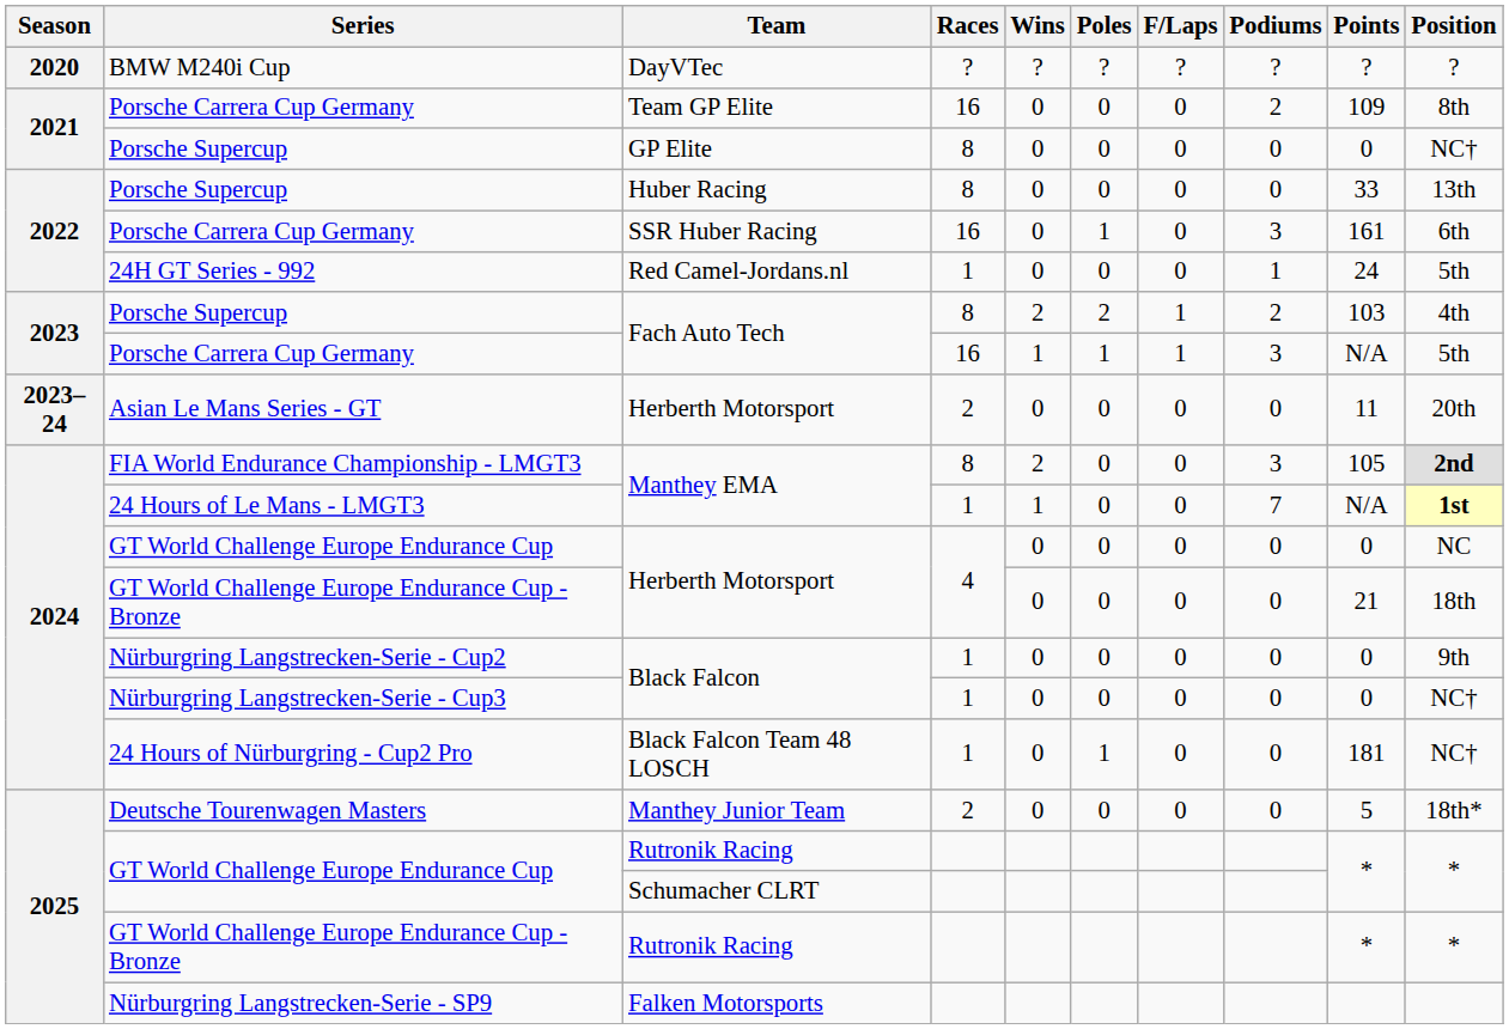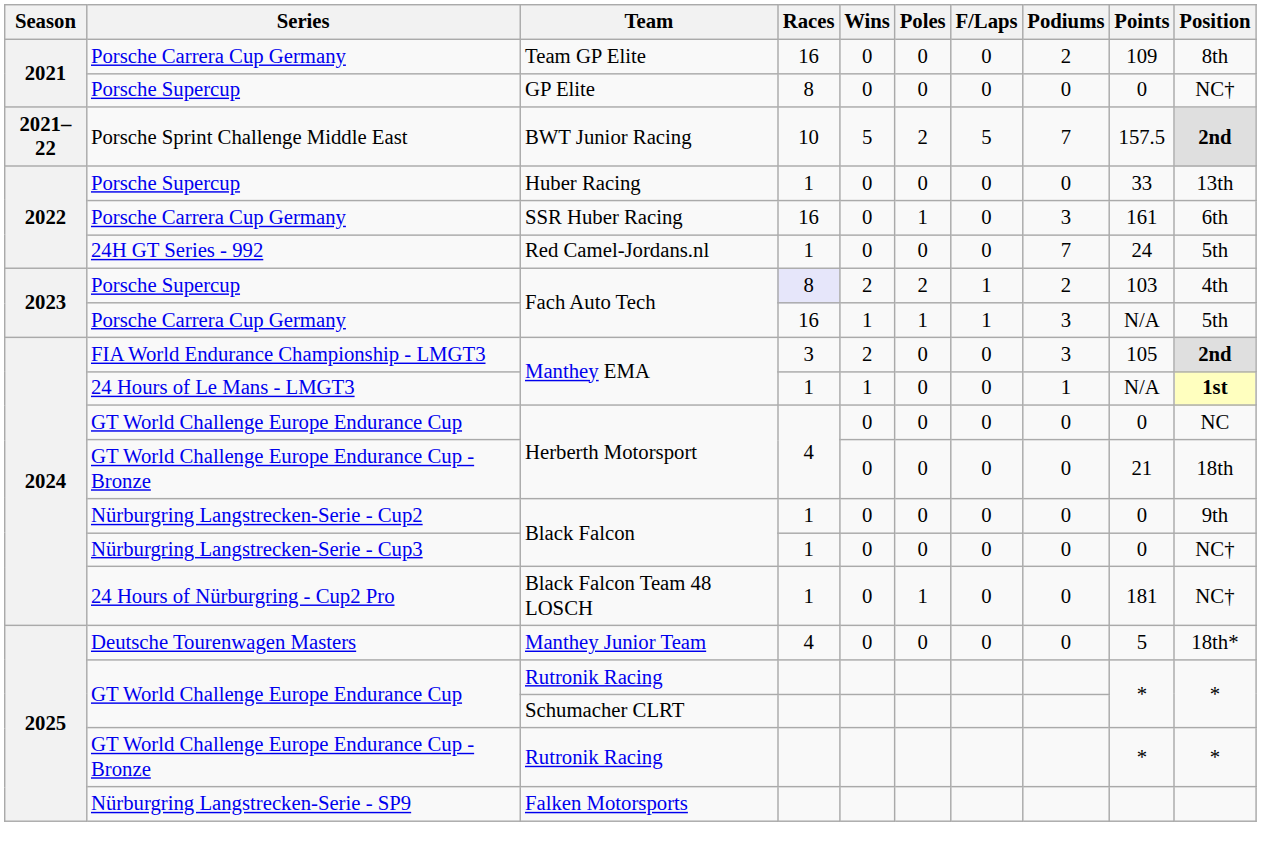 <table class="wikitable" style="font-size: 90%; text-align:center">
 <tr>
 <th>Season</th>
 <th>Series</th>
 <th>Team</th>
 <th>Races</th>
 <th>Wins</th>
 <th>Poles</th>
 <th>F/Laps</th>
 <th>Podiums</th>
 <th>Points</th>
 <th>Position</th>
-</tr>
-<tr>
-<th>2020</th>
-<td align=left>BMW M240i Cup</td>
-<td align=left>DayVTec</td>
-<td>?</td>
-<td>?</td>
-<td>?</td>
-<td>?</td>
-<td>?</td>
-<td>?</td>
-<td>?</td>
 </tr>
 <tr>
 <th rowspan="2">2021</th>
 <td align=left><a href='#'>Porsche Carrera Cup Germany</a></td>
 <td align=left>Team GP Elite</td>
 <td>16</td>
 <td>0</td>
 <td>0</td>
 <td>0</td>
 <td>2</td>
 <td>109</td>
 <td>8th</td>
 </tr>
 <tr>
 <td align=left><a href='#'>Porsche Supercup</a></td>
 <td align=left>GP Elite</td>
 <td>8</td>
 <td>0</td>
 <td>0</td>
 <td>0</td>
 <td>0</td>
 <td>0</td>
 <td>NC†</td>
 </tr>
 <tr>
+<th>2021–22</th>
+<td align="left">Porsche Sprint Challenge Middle East</td>
+<td align="left">BWT Junior Racing</td>
+<td>10</td>
+<td>5</td>
+<td>2</td>
+<td>5</td>
+<td>7</td>
+<td>157.5</td>
+<td style="background:#DFDFDF"><strong>2nd</strong></td>
+</tr>
+<tr>
 <th rowspan="3">2022</th>
 <td align="left"><a href='#'>Porsche Supercup</a></td>
 <td align="left">Huber Racing</td>
-<td>8</td>
+<td>1</td>
 <td>0</td>
 <td>0</td>
 <td>0</td>
 <td>0</td>
 <td>33</td>
 <td>13th</td>
 </tr>
 <tr>
 <td align=left><a href='#'>Porsche Carrera Cup Germany</a></td>
 <td align=left>SSR Huber Racing</td>
 <td>16</td>
 <td>0</td>
 <td>1</td>
 <td>0</td>
 <td>3</td>
 <td>161</td>
 <td>6th</td>
 </tr>
 <tr>
 <td align=left><a href='#'>24H GT Series - 992</a></td>
 <td align=left>Red Camel-Jordans.nl</td>
 <td>1</td>
 <td>0</td>
 <td>0</td>
 <td>0</td>
-<td>1</td>
+<td>7</td>
 <td>24</td>
 <td>5th</td>
 </tr>
 <tr>
 <th rowspan="2">2023</th>
 <td align=left><a href='#'>Porsche Supercup</a></td>
 <td rowspan="2" align="left">Fach Auto Tech</td>
-<td>8</td>
+<td style="background: lavender;">8</td>
 <td>2</td>
 <td>2</td>
 <td>1</td>
 <td>2</td>
 <td>103</td>
 <td>4th</td>
 </tr>
 <tr>
 <td align=left><a href='#'>Porsche Carrera Cup Germany</a></td>
 <td>16</td>
 <td>1</td>
 <td>1</td>
 <td>1</td>
 <td>3</td>
 <td>N/A</td>
 <td>5th</td>
 </tr>
 <tr>
-<th>2023–24</th>
-<td align=left><a href='#'>Asian Le Mans Series - GT</a></td>
-<td align=left>Herberth Motorsport</td>
-<td>2</td>
-<td>0</td>
-<td>0</td>
-<td>0</td>
-<td>0</td>
-<td>11</td>
-<td>20th</td>
-</tr>
-<tr>
 <th rowspan="7">2024</th>
 <td align="left"><a href='#'>FIA World Endurance Championship - LMGT3</a></td>
 <td rowspan=2 align=left><a href='#'>Manthey</a> EMA</td>
-<td>8</td>
+<td>3</td>
 <td>2</td>
 <td>0</td>
 <td>0</td>
 <td>3</td>
 <td>105</td>
 <td style="background:#DFDFDF"><strong>2nd</strong></td>
 </tr>
 <tr>
 <td align=left><a href='#'>24 Hours of Le Mans - LMGT3</a></td>
 <td>1</td>
 <td>1</td>
 <td>0</td>
 <td>0</td>
-<td>7</td>
+<td>1</td>
 <td>N/A</td>
 <td style="background:#FFFFBF"><strong>1st</strong></td>
 </tr>
 <tr>
 <td align=left><a href='#'>GT World Challenge Europe Endurance Cup</a></td>
 <td rowspan="2" align=left>Herberth Motorsport</td>
 <td rowspan="2">4</td>
 <td>0</td>
 <td>0</td>
 <td>0</td>
 <td>0</td>
 <td>0</td>
 <td>NC</td>
 </tr>
 <tr>
 <td align="left"><a href='#'>GT World Challenge Europe Endurance Cup - Bronze</a></td>
 <td>0</td>
 <td>0</td>
 <td>0</td>
 <td>0</td>
 <td>21</td>
 <td>18th</td>
 </tr>
 <tr>
 <td align=left><a href='#'>Nürburgring Langstrecken-Serie - Cup2</a></td>
 <td rowspan="2" align=left>Black Falcon</td>
 <td>1</td>
 <td>0</td>
 <td>0</td>
 <td>0</td>
 <td>0</td>
 <td>0</td>
 <td>9th</td>
 </tr>
 <tr>
 <td align=left><a href='#'>Nürburgring Langstrecken-Serie - Cup3</a></td>
 <td>1</td>
 <td>0</td>
 <td>0</td>
 <td>0</td>
 <td>0</td>
 <td>0</td>
 <td>NC†</td>
 </tr>
 <tr>
 <td align=left><a href='#'>24 Hours of Nürburgring - Cup2 Pro</a></td>
 <td align=left>Black Falcon Team 48 LOSCH</td>
 <td>1</td>
 <td>0</td>
 <td>1</td>
 <td>0</td>
 <td>0</td>
 <td>181</td>
 <td>NC†</td>
 </tr>
 <tr>
 <th rowspan="5">2025</th>
 <td align=left><a href='#'>Deutsche Tourenwagen Masters</a></td>
 <td align=left><a href='#'>Manthey Junior Team</a></td>
-<td>2</td>
+<td>4</td>
 <td>0</td>
 <td>0</td>
 <td>0</td>
 <td>0</td>
 <td>5</td>
 <td>18th*</td>
 </tr>
 <tr>
 <td rowspan="2" align="left"><a href='#'>GT World Challenge Europe Endurance Cup</a></td>
 <td align="left"><a href='#'>Rutronik Racing</a></td>
 <td></td>
 <td></td>
 <td></td>
 <td></td>
 <td></td>
 <td rowspan="2">*</td>
 <td rowspan="2">*</td>
 </tr>
 <tr>
 <td align="left">Schumacher CLRT</td>
 <td></td>
 <td align="left"></td>
 <td></td>
 <td></td>
 <td></td>
 </tr>
 <tr>
 <td align="left"><a href='#'>GT World Challenge Europe Endurance Cup - Bronze</a></td>
 <td align=left><a href='#'>Rutronik Racing</a></td>
 <td></td>
 <td></td>
 <td></td>
 <td></td>
 <td></td>
 <td>*</td>
 <td>*</td>
 </tr>
 <tr>
 <td align=left><a href='#'>Nürburgring Langstrecken-Serie - SP9</a></td>
 <td align=left><a href='#'>Falken Motorsports</a></td>
 <td></td>
 <td></td>
 <td></td>
 <td></td>
 <td></td>
 <td></td>
 <td></td>
 </tr>
 </table>
